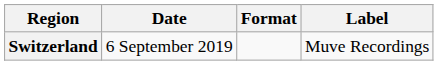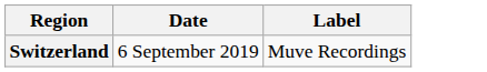 <table class="wikitable plainrowheaders">
 <tr>
 <th>Region</th>
 <th>Date</th>
-<th>Format</th>
 <th>Label</th>
 </tr>
 <tr>
 <th scope="row">Switzerland</th>
 <td>6 September 2019</td>
-<td></td>
 <td>Muve Recordings</td>
 </tr>
 </table>
